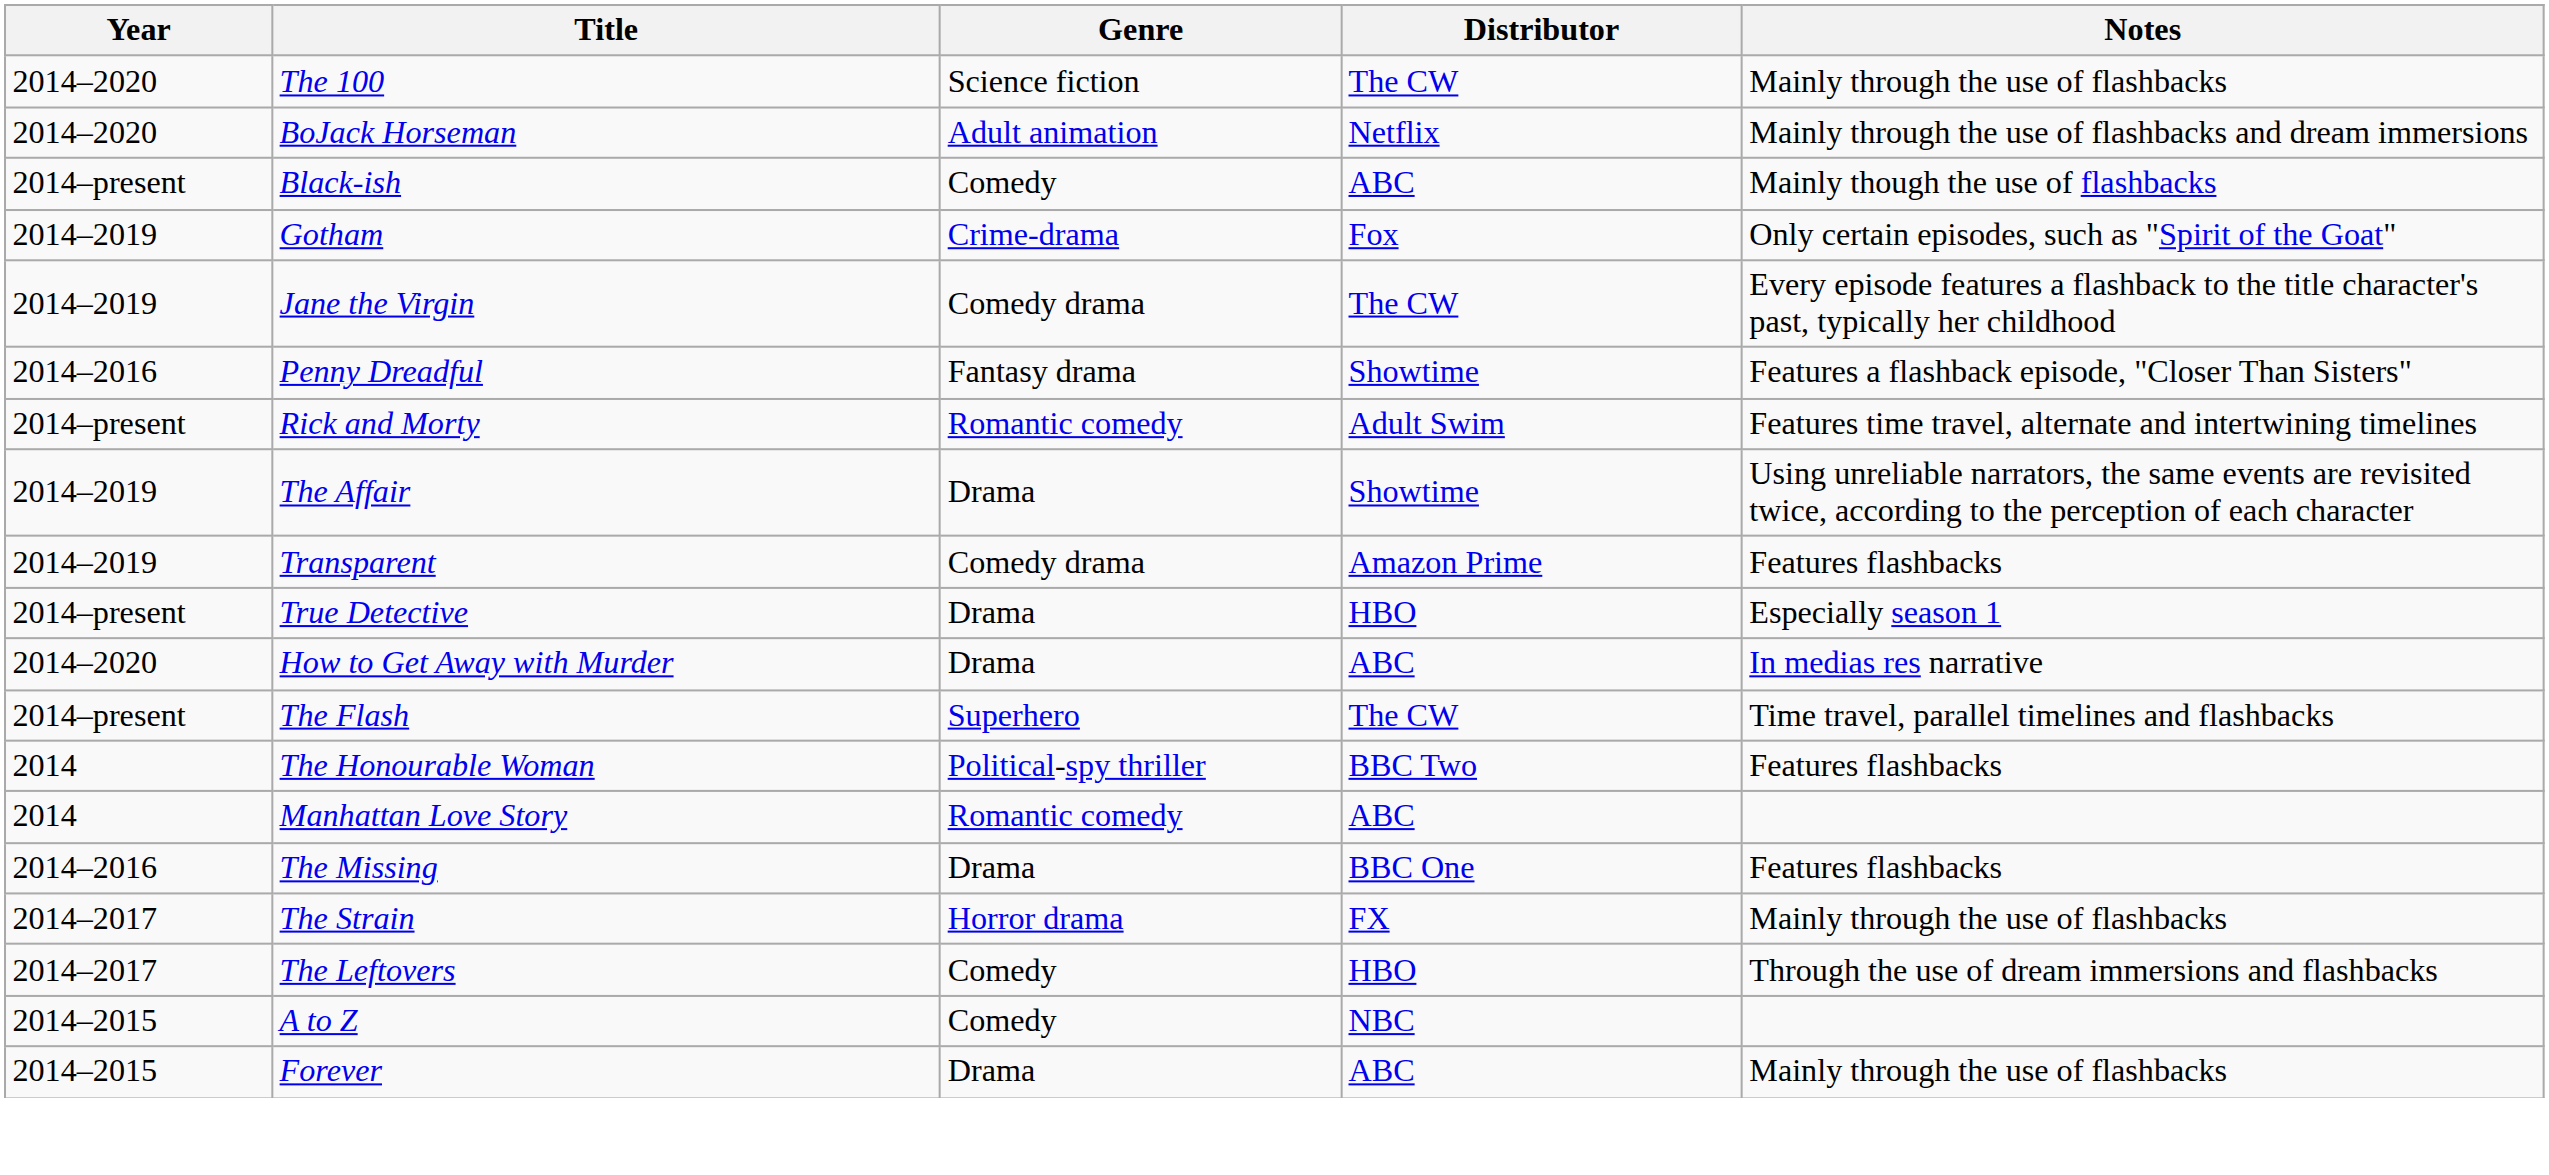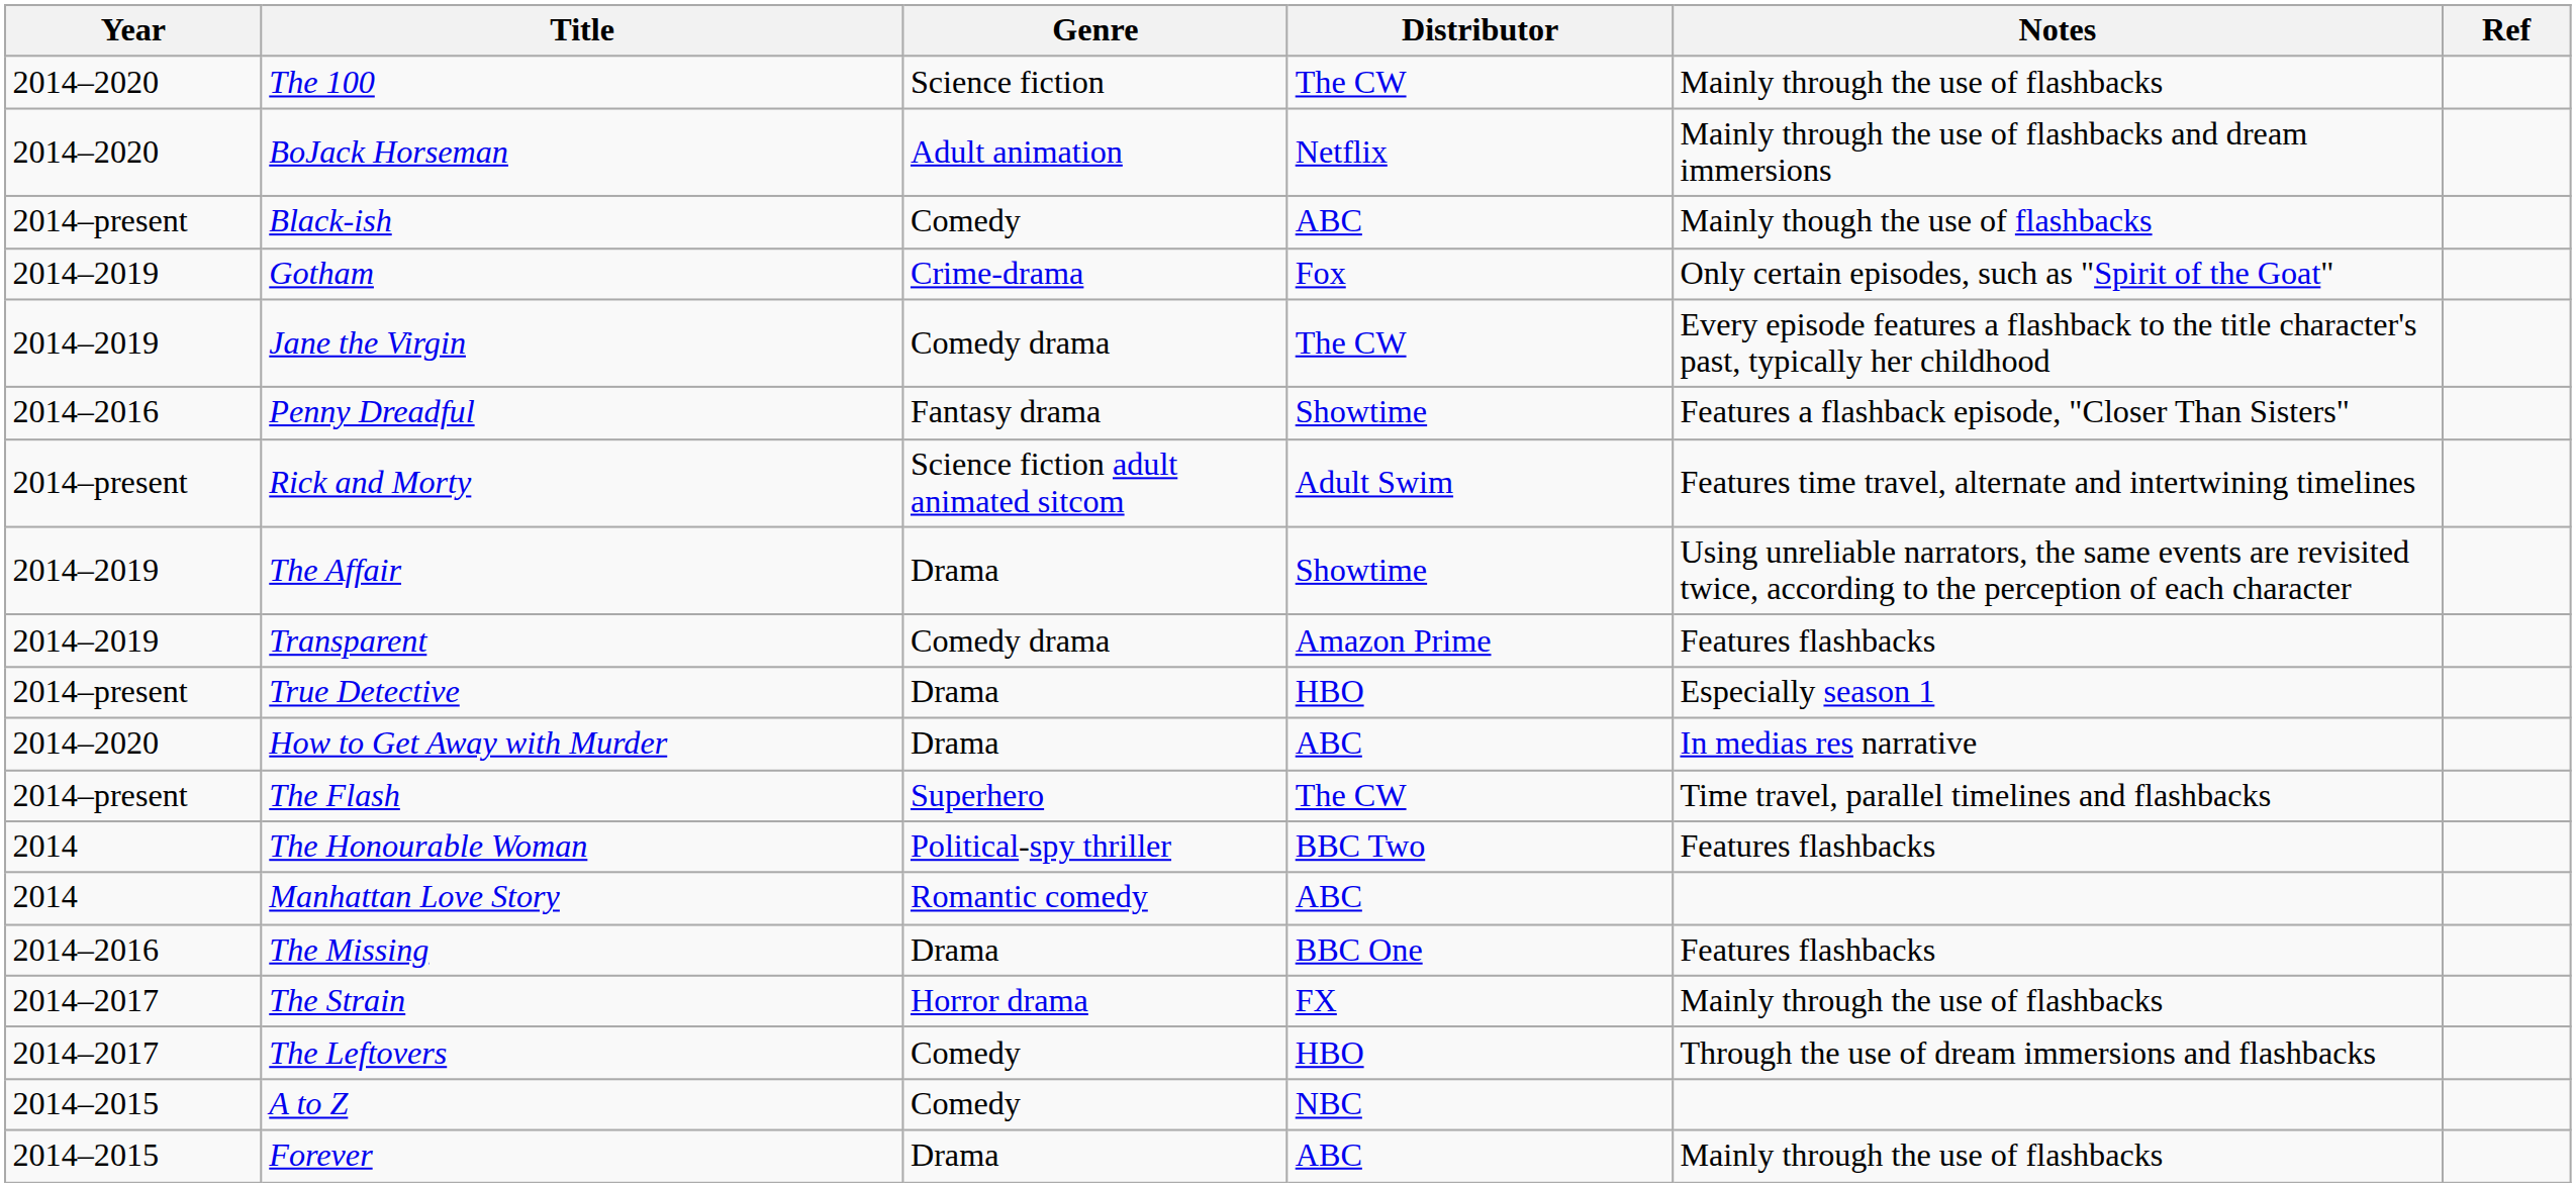 <table class="wikitable sortable" style="width:100%; font-size:100%;">
 <tr>
 <th style="width:10%;">Year</th>
 <th style="width:25%;">Title</th>
 <th style="width:15%;">Genre</th>
 <th style="width:15%;">Distributor</th>
 <th style="width:30%;">Notes</th>
+<th style="width:5%;">Ref</th>
 </tr>
 <tr>
 <td>2014–2020</td>
 <td><em><a href='#'>The 100</a></em></td>
 <td>Science fiction</td>
 <td><a href='#'>The CW</a></td>
 <td>Mainly through the use of flashbacks</td>
+<td></td>
 </tr>
 <tr>
 <td>2014–2020</td>
 <td><em><a href='#'>BoJack Horseman</a></em></td>
 <td><a href='#'>Adult animation</a></td>
 <td><a href='#'>Netflix</a></td>
 <td>Mainly through the use of flashbacks and dream immersions</td>
+<td></td>
 </tr>
 <tr>
 <td>2014–present</td>
 <td><em><a href='#'>Black-ish</a></em></td>
 <td>Comedy</td>
 <td><a href='#'>ABC</a></td>
 <td>Mainly though the use of <a href='#'>flashbacks</a></td>
+<td></td>
 </tr>
 <tr>
 <td>2014–2019</td>
 <td><em><a href='#'>Gotham</a></em></td>
 <td><a href='#'>Crime-drama</a></td>
 <td><a href='#'>Fox</a></td>
 <td>Only certain episodes, such as "<a href='#'>Spirit of the Goat</a>"</td>
+<td></td>
 </tr>
 <tr>
 <td>2014–2019</td>
 <td><em><a href='#'>Jane the Virgin</a></em></td>
 <td>Comedy drama</td>
 <td><a href='#'>The CW</a></td>
 <td>Every episode features a flashback to the title character's past, typically her childhood</td>
+<td></td>
 </tr>
 <tr>
 <td>2014–2016</td>
 <td><em><a href='#'>Penny Dreadful</a></em></td>
 <td>Fantasy drama</td>
 <td><a href='#'>Showtime</a></td>
 <td>Features a flashback episode, "Closer Than Sisters"</td>
+<td></td>
 </tr>
 <tr>
 <td>2014–present</td>
 <td><em><a href='#'>Rick and Morty</a></em></td>
-<td><a href='#'>Romantic comedy</a></td>
+<td>Science fiction <a href='#'>adult animated sitcom</a></td>
 <td><a href='#'>Adult Swim</a></td>
 <td>Features time travel, alternate and intertwining timelines</td>
+<td></td>
 </tr>
 <tr>
 <td>2014–2019</td>
 <td><em><a href='#'>The Affair</a></em></td>
 <td>Drama</td>
 <td><a href='#'>Showtime</a></td>
 <td>Using unreliable narrators, the same events are revisited twice, according to the perception of each character</td>
+<td></td>
 </tr>
 <tr>
 <td>2014–2019</td>
 <td><em><a href='#'>Transparent</a></em></td>
 <td>Comedy drama</td>
 <td><a href='#'>Amazon Prime</a></td>
 <td>Features flashbacks</td>
+<td></td>
 </tr>
 <tr>
 <td>2014–present</td>
 <td><em><a href='#'>True Detective</a></em></td>
 <td>Drama</td>
 <td><a href='#'>HBO</a></td>
 <td>Especially <a href='#'>season 1</a></td>
+<td></td>
 </tr>
 <tr>
 <td>2014–2020</td>
 <td><em><a href='#'>How to Get Away with Murder</a></em></td>
 <td>Drama</td>
 <td><a href='#'>ABC</a></td>
 <td><a href='#'>In medias res</a> narrative</td>
+<td></td>
 </tr>
 <tr>
 <td>2014–present</td>
 <td><em><a href='#'>The Flash</a></em></td>
 <td><a href='#'>Superhero</a></td>
 <td><a href='#'>The CW</a></td>
 <td>Time travel, parallel timelines and flashbacks</td>
+<td></td>
 </tr>
 <tr>
 <td>2014</td>
 <td><em><a href='#'>The Honourable Woman</a></em></td>
 <td><a href='#'>Political</a>-<a href='#'>spy thriller</a></td>
 <td><a href='#'>BBC Two</a></td>
 <td>Features flashbacks</td>
+<td></td>
 </tr>
 <tr>
 <td>2014</td>
 <td><em><a href='#'>Manhattan Love Story</a></em></td>
 <td><a href='#'>Romantic comedy</a></td>
 <td><a href='#'>ABC</a></td>
+<td></td>
 <td></td>
 </tr>
 <tr>
 <td>2014–2016</td>
 <td><em><a href='#'>The Missing</a></em></td>
 <td>Drama</td>
 <td><a href='#'>BBC One</a></td>
 <td>Features flashbacks</td>
+<td></td>
 </tr>
 <tr>
 <td>2014–2017</td>
 <td><em><a href='#'>The Strain</a></em></td>
 <td><a href='#'>Horror drama</a></td>
 <td><a href='#'>FX</a></td>
 <td>Mainly through the use of flashbacks</td>
+<td></td>
 </tr>
 <tr>
 <td>2014–2017</td>
 <td><em><a href='#'>The Leftovers</a></em></td>
 <td>Comedy</td>
 <td><a href='#'>HBO</a></td>
 <td>Through the use of dream immersions and flashbacks</td>
+<td></td>
 </tr>
 <tr>
 <td>2014–2015</td>
 <td><em><a href='#'>A to Z</a></em></td>
 <td>Comedy</td>
 <td><a href='#'>NBC</a></td>
+<td></td>
 <td></td>
 </tr>
 <tr>
 <td>2014–2015</td>
 <td><em><a href='#'>Forever</a></em></td>
 <td>Drama</td>
 <td><a href='#'>ABC</a></td>
 <td>Mainly through the use of flashbacks</td>
+<td></td>
 </tr>
 </table>
